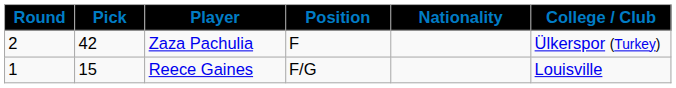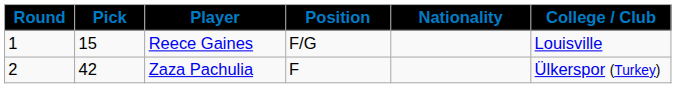 <table class="wikitable sortable sortable">
 <tr>
 <th style="background:#000000; color:#007CC5"  width="10%">Round</th>
 <th style="background:#000000; color:#007CC5"  width="10%">Pick</th>
 <th style="background:#000000; color:#007CC5"  width="20%">Player</th>
 <th style="background:#000000; color:#007CC5"  width="15%">Position</th>
 <th style="background:#000000; color:#007CC5"  width="20%">Nationality</th>
 <th style="background:#000000; color:#007CC5"  width="20%">College / Club</th>
 </tr>
 <tr>
+<td>1</td>
+<td>15</td>
+<td><a href='#'>Reece Gaines</a></td>
+<td>F/G</td>
+<td></td>
+<td><a href='#'>Louisville</a></td>
+</tr>
+<tr>
 <td>2</td>
 <td>42</td>
 <td><a href='#'>Zaza Pachulia</a></td>
 <td>F</td>
 <td></td>
 <td><a href='#'>Ülkerspor</a> <small>(<a href='#'>Turkey</a>)</small></td>
 </tr>
-<tr>
-<td>1</td>
-<td>15</td>
-<td><a href='#'>Reece Gaines</a></td>
-<td>F/G</td>
-<td></td>
-<td><a href='#'>Louisville</a></td>
-</tr>
 </table>
